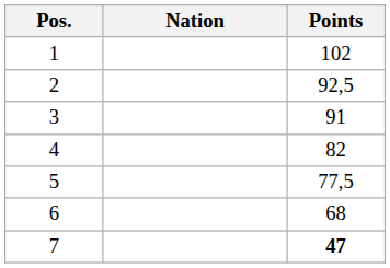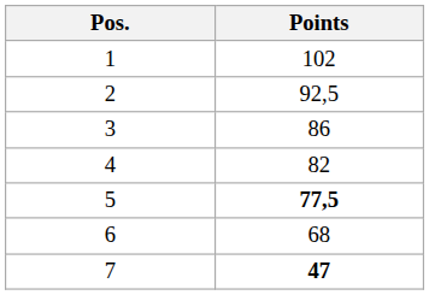 <table class="wikitable gauche" cellspacing="1" cellpadding="2"  width="300px">
 <tr style="background:#efefef" align="center">
 <th width="70px">Pos.</th>
-<th>Nation</th>
 <th width="70px">Points</th>
 </tr>
 <tr align="center" valign="top" bgcolor="#FFFFFF">
 <td>1</td>
-<td align="left"></td>
 <td>102</td>
 </tr>
 <tr align="center" valign="top" bgcolor="#FFFFFF">
 <td>2</td>
-<td align="left"></td>
 <td>92,5</td>
 </tr>
 <tr align="center" valign="top" bgcolor="#FFFFFF">
 <td>3</td>
-<td align="left"></td>
-<td>91</td>
+<td>86</td>
 </tr>
 <tr align="center" valign="top" bgcolor="#FFFFFF">
 <td>4</td>
-<td align="left"></td>
 <td>82</td>
 </tr>
 <tr align="center" valign="top" bgcolor="#FFFFFF">
 <td>5</td>
-<td align="left"></td>
-<td>77,5</td>
+<td><strong>77,5</strong></td>
 </tr>
 <tr align="center" valign="top"  bgcolor="#FFFFFF">
 <td>6</td>
-<td align="left"></td>
 <td>68</td>
 </tr>
 <tr align="center" valign="top" bgcolor="#FFFFFF">
 <td>7</td>
-<td align="left"></td>
 <td><strong>47</strong></td>
 </tr>
 </table>
